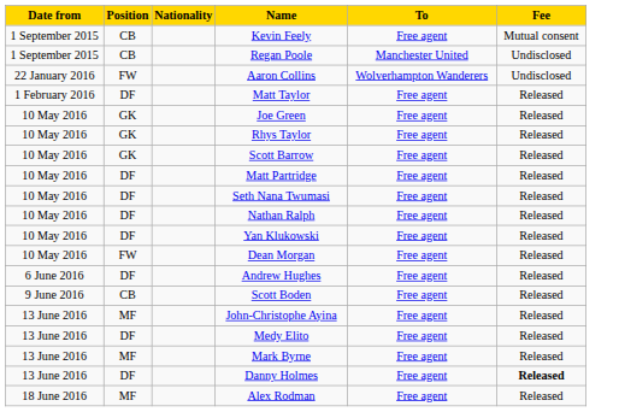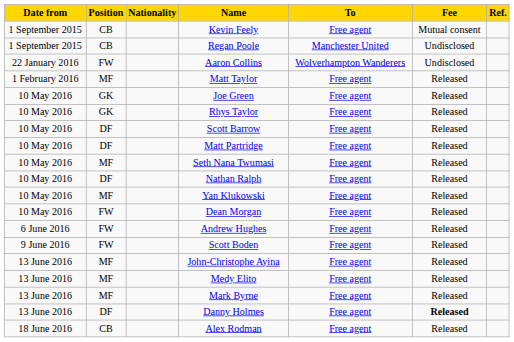 <table class="wikitable"  style="text-align:center; font-size:90%; ">
 <tr>
 <th style="background:#FFD700; color:black; width:110px;">Date from</th>
 <th style="background:#FFD700; color:black; width:50px;">Position</th>
 <th style="background:#FFD700; color:black; width:50px;">Nationality</th>
 <th style="background:#FFD700; color:black; width:150px;">Name</th>
 <th style="background:#FFD700; color:black; width:170px;">To</th>
 <th style="background:#FFD700; color:black; width:100px;">Fee</th>
+<th style="background:#FFD700; color:black; width:25px;">Ref.</th>
 </tr>
 <tr>
 <td>1 September 2015</td>
 <td>CB</td>
 <td></td>
 <td><a href='#'>Kevin Feely</a></td>
 <td><a href='#'>Free agent</a></td>
 <td>Mutual consent</td>
+<td></td>
 </tr>
 <tr>
 <td>1 September 2015</td>
 <td>CB</td>
 <td></td>
 <td><a href='#'>Regan Poole</a></td>
 <td><a href='#'>Manchester United</a></td>
 <td>Undisclosed</td>
+<td></td>
 </tr>
 <tr>
 <td>22 January 2016</td>
 <td>FW</td>
 <td></td>
 <td><a href='#'>Aaron Collins</a></td>
 <td><a href='#'>Wolverhampton Wanderers</a></td>
 <td>Undisclosed</td>
+<td></td>
 </tr>
 <tr>
 <td>1 February 2016</td>
-<td>DF</td>
+<td>MF</td>
 <td></td>
 <td><a href='#'>Matt Taylor</a></td>
 <td><a href='#'>Free agent</a></td>
 <td>Released</td>
+<td></td>
 </tr>
 <tr>
 <td>10 May 2016</td>
 <td>GK</td>
 <td></td>
 <td><a href='#'>Joe Green</a></td>
 <td><a href='#'>Free agent</a></td>
 <td>Released</td>
+<td></td>
 </tr>
 <tr>
 <td>10 May 2016</td>
 <td>GK</td>
 <td></td>
 <td><a href='#'>Rhys Taylor</a></td>
 <td><a href='#'>Free agent</a></td>
 <td>Released</td>
+<td></td>
 </tr>
 <tr>
 <td>10 May 2016</td>
-<td>GK</td>
+<td>DF</td>
 <td></td>
 <td><a href='#'>Scott Barrow</a></td>
 <td><a href='#'>Free agent</a></td>
 <td>Released</td>
+<td></td>
 </tr>
 <tr>
 <td>10 May 2016</td>
 <td>DF</td>
 <td></td>
 <td><a href='#'>Matt Partridge</a></td>
 <td><a href='#'>Free agent</a></td>
 <td>Released</td>
+<td></td>
 </tr>
 <tr>
 <td>10 May 2016</td>
-<td>DF</td>
+<td>MF</td>
 <td></td>
 <td><a href='#'>Seth Nana Twumasi</a></td>
 <td><a href='#'>Free agent</a></td>
 <td>Released</td>
+<td></td>
 </tr>
 <tr>
 <td>10 May 2016</td>
 <td>DF</td>
 <td></td>
 <td><a href='#'>Nathan Ralph</a></td>
 <td><a href='#'>Free agent</a></td>
 <td>Released</td>
+<td></td>
 </tr>
 <tr>
 <td>10 May 2016</td>
-<td>DF</td>
+<td>MF</td>
 <td></td>
 <td><a href='#'>Yan Klukowski</a></td>
 <td><a href='#'>Free agent</a></td>
 <td>Released</td>
+<td></td>
 </tr>
 <tr>
 <td>10 May 2016</td>
 <td>FW</td>
 <td></td>
 <td><a href='#'>Dean Morgan</a></td>
 <td><a href='#'>Free agent</a></td>
 <td>Released</td>
+<td></td>
 </tr>
 <tr>
 <td>6 June 2016</td>
-<td>DF</td>
+<td>FW</td>
 <td></td>
 <td><a href='#'>Andrew Hughes</a></td>
 <td><a href='#'>Free agent</a></td>
 <td>Released</td>
+<td></td>
 </tr>
 <tr>
 <td>9 June 2016</td>
-<td>CB</td>
+<td>FW</td>
 <td></td>
 <td><a href='#'>Scott Boden</a></td>
 <td><a href='#'>Free agent</a></td>
 <td>Released</td>
+<td></td>
 </tr>
 <tr>
 <td>13 June 2016</td>
 <td>MF</td>
 <td></td>
 <td><a href='#'>John-Christophe Ayina</a></td>
 <td><a href='#'>Free agent</a></td>
 <td>Released</td>
+<td></td>
 </tr>
 <tr>
 <td>13 June 2016</td>
-<td>DF</td>
+<td>MF</td>
 <td></td>
 <td><a href='#'>Medy Elito</a></td>
 <td><a href='#'>Free agent</a></td>
 <td>Released</td>
+<td></td>
 </tr>
 <tr>
 <td>13 June 2016</td>
 <td>MF</td>
 <td></td>
 <td><a href='#'>Mark Byrne</a></td>
 <td><a href='#'>Free agent</a></td>
 <td>Released</td>
+<td></td>
 </tr>
 <tr>
 <td>13 June 2016</td>
 <td>DF</td>
 <td></td>
 <td><a href='#'>Danny Holmes</a></td>
 <td><a href='#'>Free agent</a></td>
 <td><strong>Released</strong></td>
+<td></td>
 </tr>
 <tr>
 <td>18 June 2016</td>
-<td>MF</td>
+<td>CB</td>
 <td></td>
 <td><a href='#'>Alex Rodman</a></td>
 <td><a href='#'>Free agent</a></td>
 <td>Released</td>
+<td></td>
 </tr>
 </table>
